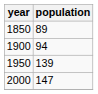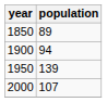 <table class="wikitable">
 <tr>
 <th>year</th>
 <th>population</th>
 </tr>
 <tr>
 <td>1850</td>
 <td>89</td>
 </tr>
 <tr>
 <td>1900</td>
 <td>94</td>
 </tr>
 <tr>
 <td>1950</td>
 <td>139</td>
 </tr>
 <tr>
 <td>2000</td>
-<td>147</td>
+<td>107</td>
 </tr>
 <tr>
 </tr>
 </table>
